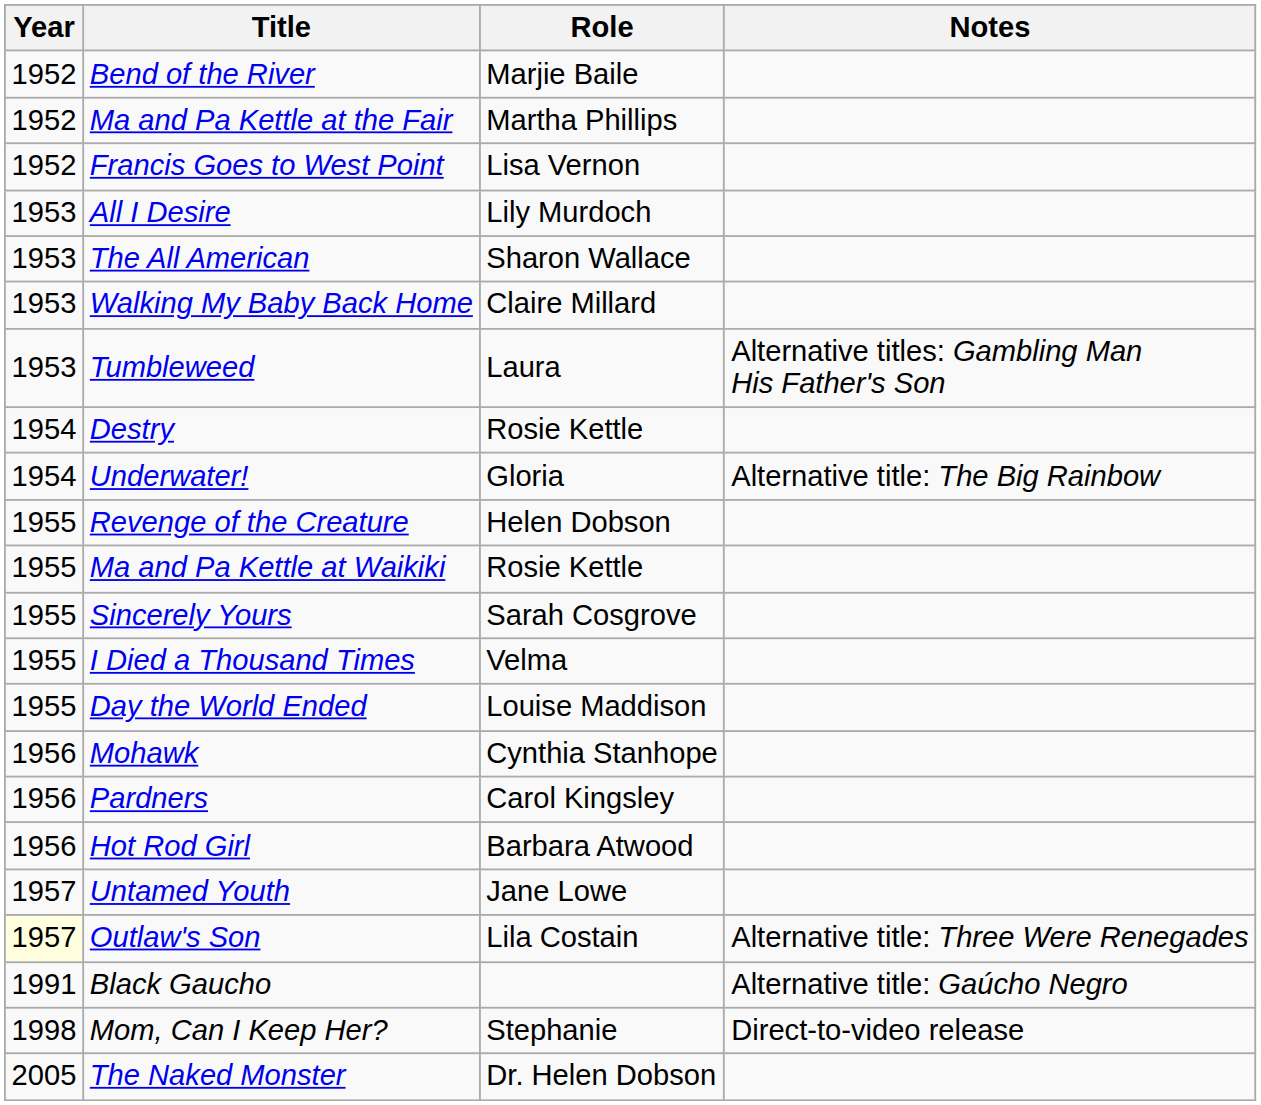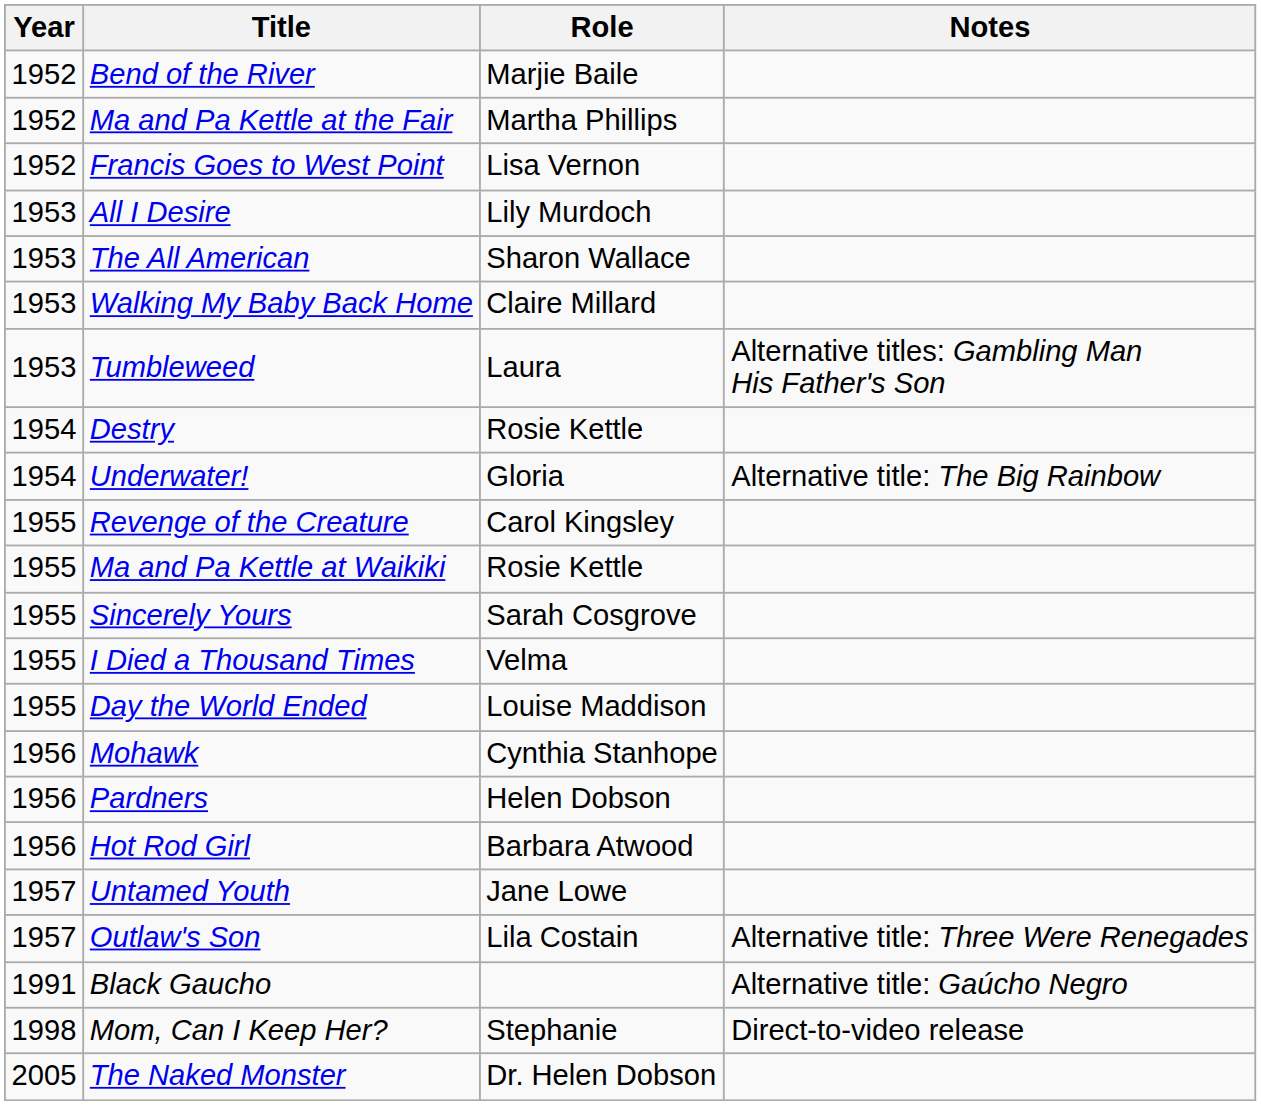 <table class="wikitable sortable">
 <tr>
 <th>Year</th>
 <th>Title</th>
 <th>Role</th>
 <th class="unsortable">Notes</th>
 </tr>
 <tr>
 <td>1952</td>
 <td><em><a href='#'>Bend of the River</a></em></td>
 <td>Marjie Baile</td>
 <td></td>
 </tr>
 <tr>
 <td>1952</td>
 <td><em><a href='#'>Ma and Pa Kettle at the Fair</a></em></td>
 <td>Martha Phillips</td>
 <td></td>
 </tr>
 <tr>
 <td>1952</td>
 <td><em><a href='#'>Francis Goes to West Point</a></em></td>
 <td>Lisa Vernon</td>
 <td></td>
 </tr>
 <tr>
 <td>1953</td>
 <td><em><a href='#'>All I Desire</a></em></td>
 <td>Lily Murdoch</td>
 <td></td>
 </tr>
 <tr>
 <td>1953</td>
 <td><em><a href='#'>The All American</a></em></td>
 <td>Sharon Wallace</td>
 <td></td>
 </tr>
 <tr>
 <td>1953</td>
 <td><em><a href='#'>Walking My Baby Back Home</a></em></td>
 <td>Claire Millard</td>
 <td></td>
 </tr>
 <tr>
 <td>1953</td>
 <td><em><a href='#'>Tumbleweed</a></em></td>
 <td>Laura</td>
 <td>Alternative titles: <em>Gambling Man</em><br><em>His Father's Son</em></td>
 </tr>
 <tr>
 <td>1954</td>
 <td><em><a href='#'>Destry</a></em></td>
 <td>Rosie Kettle</td>
 <td></td>
 </tr>
 <tr>
 <td>1954</td>
 <td><em><a href='#'>Underwater!</a></em></td>
 <td>Gloria</td>
 <td>Alternative title: <em>The Big Rainbow</em></td>
 </tr>
 <tr>
 <td>1955</td>
 <td><em><a href='#'>Revenge of the Creature</a></em></td>
-<td>Helen Dobson</td>
+<td>Carol Kingsley</td>
 <td></td>
 </tr>
 <tr>
 <td>1955</td>
 <td><em><a href='#'>Ma and Pa Kettle at Waikiki</a></em></td>
 <td>Rosie Kettle</td>
 <td></td>
 </tr>
 <tr>
 <td>1955</td>
 <td><em><a href='#'>Sincerely Yours</a></em></td>
 <td>Sarah Cosgrove</td>
 <td></td>
 </tr>
 <tr>
 <td>1955</td>
 <td><em><a href='#'>I Died a Thousand Times</a></em></td>
 <td>Velma</td>
 <td></td>
 </tr>
 <tr>
 <td>1955</td>
 <td><em><a href='#'>Day the World Ended</a></em></td>
 <td>Louise Maddison</td>
 <td></td>
 </tr>
 <tr>
 <td>1956</td>
 <td><em><a href='#'>Mohawk</a></em></td>
 <td>Cynthia Stanhope</td>
 <td></td>
 </tr>
 <tr>
 <td>1956</td>
 <td><em><a href='#'>Pardners</a></em></td>
-<td>Carol Kingsley</td>
+<td>Helen Dobson</td>
 <td></td>
 </tr>
 <tr>
 <td>1956</td>
 <td><em><a href='#'>Hot Rod Girl</a></em></td>
 <td>Barbara Atwood</td>
 <td></td>
 </tr>
 <tr>
 <td>1957</td>
 <td><em><a href='#'>Untamed Youth</a></em></td>
 <td>Jane Lowe</td>
 <td></td>
 </tr>
 <tr>
-<td style="background: lightyellow;">1957</td>
+<td>1957</td>
 <td><em><a href='#'>Outlaw's Son</a></em></td>
 <td>Lila Costain</td>
 <td>Alternative title: <em>Three Were Renegades</em></td>
 </tr>
 <tr>
 <td>1991</td>
 <td><em>Black Gaucho</em></td>
 <td></td>
 <td>Alternative title: <em>Gaúcho Negro</em></td>
 </tr>
 <tr>
 <td>1998</td>
 <td><em>Mom, Can I Keep Her?</em></td>
 <td>Stephanie</td>
 <td>Direct-to-video release</td>
 </tr>
 <tr>
 <td>2005</td>
 <td><em><a href='#'>The Naked Monster</a></em></td>
 <td>Dr. Helen Dobson</td>
 <td></td>
 </tr>
 <tr>
 </tr>
 </table>
